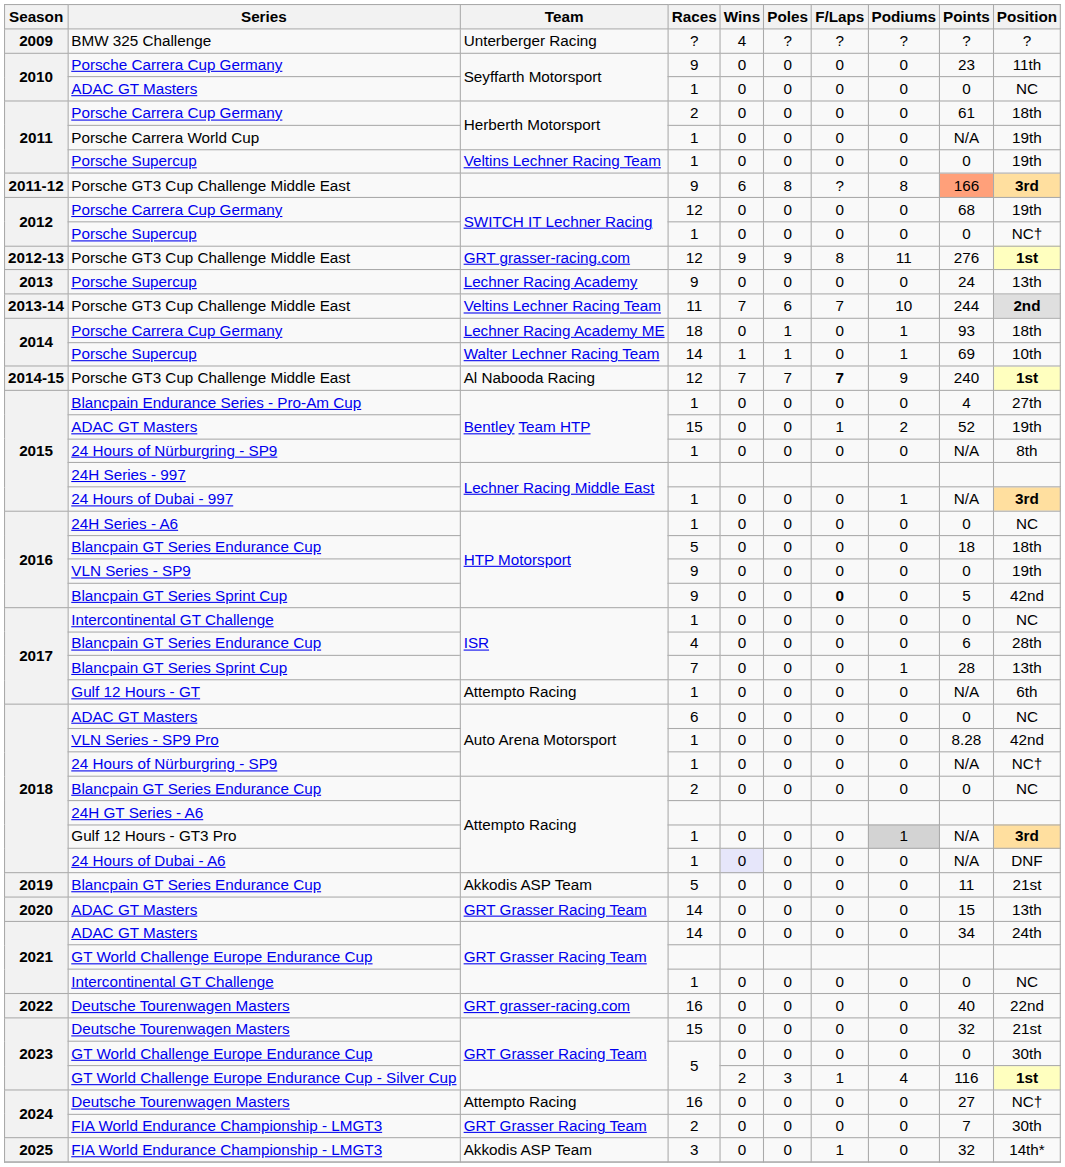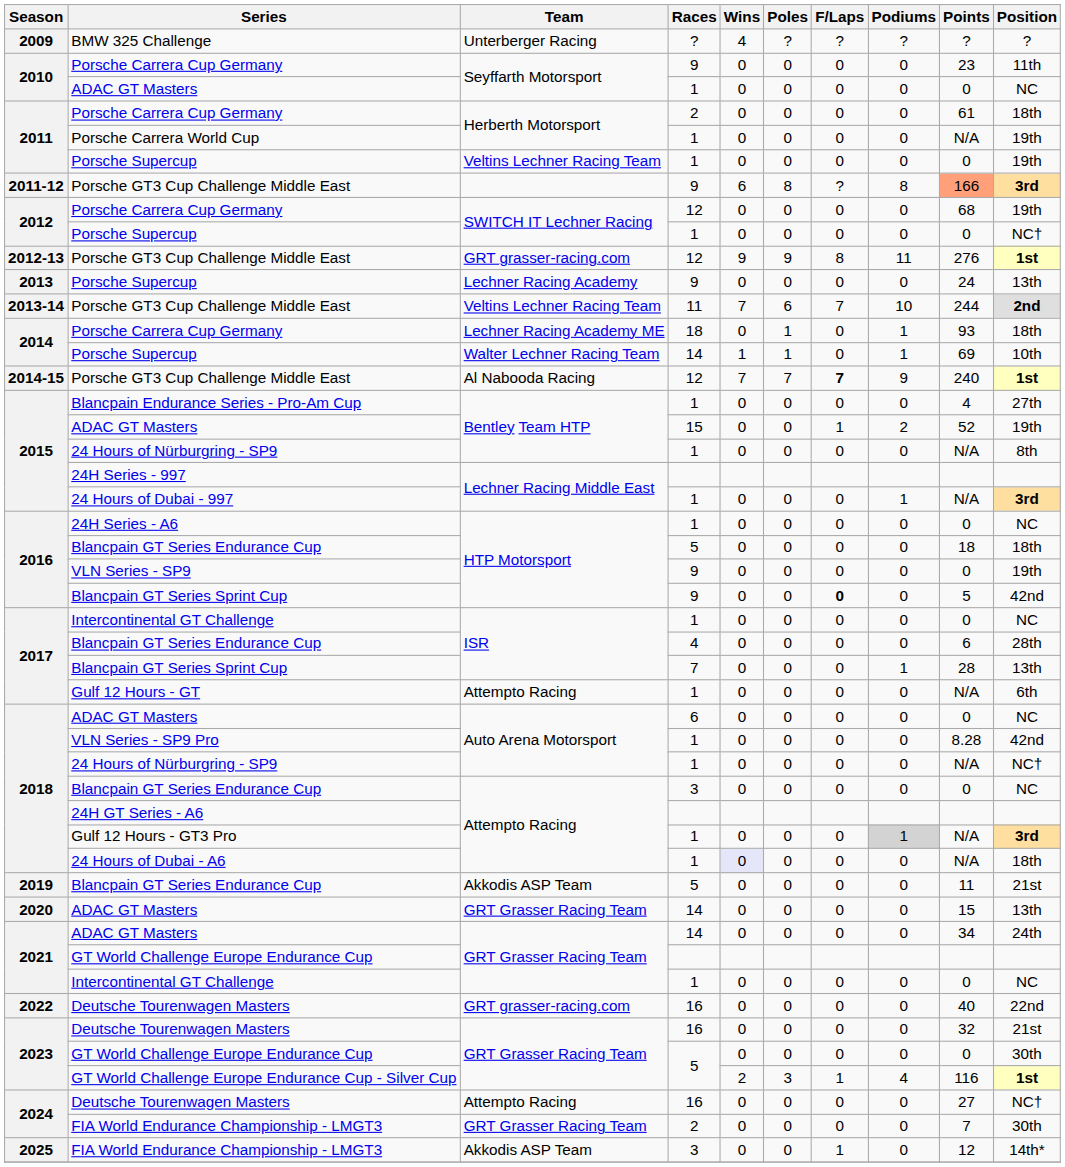 <table class="wikitable" style="font-size: 90%; text-align:center">
 <tr>
 <th>Season</th>
 <th>Series</th>
 <th>Team</th>
 <th>Races</th>
 <th>Wins</th>
 <th>Poles</th>
 <th>F/Laps</th>
 <th>Podiums</th>
 <th>Points</th>
 <th>Position</th>
 </tr>
 <tr>
 <th>2009</th>
 <td align=left>BMW 325 Challenge</td>
 <td align=left>Unterberger Racing</td>
 <td>?</td>
 <td>4</td>
 <td>?</td>
 <td>?</td>
 <td>?</td>
 <td>?</td>
 <td>?</td>
 </tr>
 <tr>
 <th rowspan=2>2010</th>
 <td align=left><a href='#'>Porsche Carrera Cup Germany</a></td>
 <td rowspan=2 align=left>Seyffarth Motorsport</td>
 <td>9</td>
 <td>0</td>
 <td>0</td>
 <td>0</td>
 <td>0</td>
 <td>23</td>
 <td>11th</td>
 </tr>
 <tr>
 <td align=left><a href='#'>ADAC GT Masters</a></td>
 <td>1</td>
 <td>0</td>
 <td>0</td>
 <td>0</td>
 <td>0</td>
 <td>0</td>
 <td>NC</td>
 </tr>
 <tr>
 <th rowspan=3>2011</th>
 <td align=left><a href='#'>Porsche Carrera Cup Germany</a></td>
 <td rowspan=2 align=left>Herberth Motorsport</td>
 <td>2</td>
 <td>0</td>
 <td>0</td>
 <td>0</td>
 <td>0</td>
 <td>61</td>
 <td>18th</td>
 </tr>
 <tr>
 <td align=left>Porsche Carrera World Cup</td>
 <td>1</td>
 <td>0</td>
 <td>0</td>
 <td>0</td>
 <td>0</td>
 <td>N/A</td>
 <td>19th</td>
 </tr>
 <tr>
 <td align=left><a href='#'>Porsche Supercup</a></td>
 <td align=left><a href='#'>Veltins Lechner Racing Team</a></td>
 <td>1</td>
 <td>0</td>
 <td>0</td>
 <td>0</td>
 <td>0</td>
 <td>0</td>
 <td>19th</td>
 </tr>
 <tr>
 <th>2011-12</th>
 <td align=left>Porsche GT3 Cup Challenge Middle East</td>
 <td align=left></td>
 <td>9</td>
 <td>6</td>
 <td>8</td>
 <td>?</td>
 <td>8</td>
 <td style="background: lightsalmon;">166</td>
 <td style="background:#FFDF9F;"><strong>3rd</strong></td>
 </tr>
 <tr>
 <th rowspan=2>2012</th>
 <td align=left><a href='#'>Porsche Carrera Cup Germany</a></td>
 <td rowspan=2 align=left><a href='#'>SWITCH IT Lechner Racing</a></td>
 <td>12</td>
 <td>0</td>
 <td>0</td>
 <td>0</td>
 <td>0</td>
 <td>68</td>
 <td>19th</td>
 </tr>
 <tr>
 <td align=left><a href='#'>Porsche Supercup</a></td>
 <td>1</td>
 <td>0</td>
 <td>0</td>
 <td>0</td>
 <td>0</td>
 <td>0</td>
 <td>NC†</td>
 </tr>
 <tr>
 <th>2012-13</th>
 <td align=left>Porsche GT3 Cup Challenge Middle East</td>
 <td align=left><a href='#'>GRT grasser-racing.com</a></td>
 <td>12</td>
 <td>9</td>
 <td>9</td>
 <td>8</td>
 <td>11</td>
 <td>276</td>
 <td style="background:#FFFFBF;"><strong>1st</strong></td>
 </tr>
 <tr>
 <th>2013</th>
 <td align=left><a href='#'>Porsche Supercup</a></td>
 <td align=left><a href='#'>Lechner Racing Academy</a></td>
 <td>9</td>
 <td>0</td>
 <td>0</td>
 <td>0</td>
 <td>0</td>
 <td>24</td>
 <td>13th</td>
 </tr>
 <tr>
 <th>2013-14</th>
 <td align=left>Porsche GT3 Cup Challenge Middle East</td>
 <td align=left><a href='#'>Veltins Lechner Racing Team</a></td>
 <td>11</td>
 <td>7</td>
 <td>6</td>
 <td>7</td>
 <td>10</td>
 <td>244</td>
 <td style="background:#DFDFDF;"><strong>2nd</strong></td>
 </tr>
 <tr>
 <th rowspan=2>2014</th>
 <td align=left><a href='#'>Porsche Carrera Cup Germany</a></td>
 <td align=left><a href='#'>Lechner Racing Academy ME</a></td>
 <td>18</td>
 <td>0</td>
 <td>1</td>
 <td>0</td>
 <td>1</td>
 <td>93</td>
 <td>18th</td>
 </tr>
 <tr>
 <td align=left><a href='#'>Porsche Supercup</a></td>
 <td align=left><a href='#'>Walter Lechner Racing Team</a></td>
 <td>14</td>
 <td>1</td>
 <td>1</td>
 <td>0</td>
 <td>1</td>
 <td>69</td>
 <td>10th</td>
 </tr>
 <tr>
 <th>2014-15</th>
 <td align=left>Porsche GT3 Cup Challenge Middle East</td>
 <td align=left>Al Nabooda Racing</td>
 <td>12</td>
 <td>7</td>
 <td>7</td>
 <td><strong>7</strong></td>
 <td>9</td>
 <td>240</td>
 <td style="background:#FFFFBF;"><strong>1st</strong></td>
 </tr>
 <tr>
 <th rowspan="5">2015</th>
 <td align=left><a href='#'>Blancpain Endurance Series - Pro-Am Cup</a></td>
 <td rowspan=3 align=left><a href='#'>Bentley</a> <a href='#'>Team HTP</a></td>
 <td>1</td>
 <td>0</td>
 <td>0</td>
 <td>0</td>
 <td>0</td>
 <td>4</td>
 <td>27th</td>
 </tr>
 <tr>
 <td align=left><a href='#'>ADAC GT Masters</a></td>
 <td>15</td>
 <td>0</td>
 <td>0</td>
 <td>1</td>
 <td>2</td>
 <td>52</td>
 <td>19th</td>
 </tr>
 <tr>
 <td align=left><a href='#'>24 Hours of Nürburgring - SP9</a></td>
 <td>1</td>
 <td>0</td>
 <td>0</td>
 <td>0</td>
 <td>0</td>
 <td>N/A</td>
 <td>8th</td>
 </tr>
 <tr>
 <td align=left><a href='#'>24H Series - 997</a></td>
 <td rowspan="2" align=left><a href='#'>Lechner Racing Middle East</a></td>
 <td></td>
 <td></td>
 <td></td>
 <td></td>
 <td></td>
 <td></td>
 <td></td>
 </tr>
 <tr>
 <td align="left"><a href='#'>24 Hours of Dubai - 997</a></td>
 <td>1</td>
 <td>0</td>
 <td>0</td>
 <td>0</td>
 <td>1</td>
 <td>N/A</td>
 <td style="background:#FFDF9F;"><strong>3rd</strong></td>
 </tr>
 <tr>
 <th rowspan=4>2016</th>
 <td align=left><a href='#'>24H Series - A6</a></td>
 <td rowspan=4 align=left><a href='#'>HTP Motorsport</a></td>
 <td>1</td>
 <td>0</td>
 <td>0</td>
 <td>0</td>
 <td>0</td>
 <td>0</td>
 <td>NC</td>
 </tr>
 <tr>
 <td align=left><a href='#'>Blancpain GT Series Endurance Cup</a></td>
 <td>5</td>
 <td>0</td>
 <td>0</td>
 <td>0</td>
 <td>0</td>
 <td>18</td>
 <td>18th</td>
 </tr>
 <tr>
 <td align=left><a href='#'>VLN Series - SP9</a></td>
 <td>9</td>
 <td>0</td>
 <td>0</td>
 <td>0</td>
 <td>0</td>
 <td>0</td>
 <td>19th</td>
 </tr>
 <tr>
 <td align=left><a href='#'>Blancpain GT Series Sprint Cup</a></td>
 <td>9</td>
 <td>0</td>
 <td>0</td>
 <td><strong>0</strong></td>
 <td>0</td>
 <td>5</td>
 <td>42nd</td>
 </tr>
 <tr>
 <th rowspan=4>2017</th>
 <td align=left><a href='#'>Intercontinental GT Challenge</a></td>
 <td rowspan=3 align=left><a href='#'>ISR</a></td>
 <td>1</td>
 <td>0</td>
 <td>0</td>
 <td>0</td>
 <td>0</td>
 <td>0</td>
 <td>NC</td>
 </tr>
 <tr>
 <td align=left><a href='#'>Blancpain GT Series Endurance Cup</a></td>
 <td>4</td>
 <td>0</td>
 <td>0</td>
 <td>0</td>
 <td>0</td>
 <td>6</td>
 <td>28th</td>
 </tr>
 <tr>
 <td align=left><a href='#'>Blancpain GT Series Sprint Cup</a></td>
 <td>7</td>
 <td>0</td>
 <td>0</td>
 <td>0</td>
 <td>1</td>
 <td>28</td>
 <td>13th</td>
 </tr>
 <tr>
 <td align=left><a href='#'>Gulf 12 Hours - GT</a></td>
 <td align=left>Attempto Racing</td>
 <td>1</td>
 <td>0</td>
 <td>0</td>
 <td>0</td>
 <td>0</td>
 <td>N/A</td>
 <td>6th</td>
 </tr>
 <tr>
 <th rowspan="7">2018</th>
 <td align="left"><a href='#'>ADAC GT Masters</a></td>
 <td rowspan="3" align=left>Auto Arena Motorsport</td>
 <td>6</td>
 <td>0</td>
 <td>0</td>
 <td>0</td>
 <td>0</td>
 <td>0</td>
 <td>NC</td>
 </tr>
 <tr>
 <td align=left><a href='#'>VLN Series - SP9 Pro</a></td>
 <td>1</td>
 <td>0</td>
 <td>0</td>
 <td>0</td>
 <td>0</td>
 <td>8.28</td>
 <td>42nd</td>
 </tr>
 <tr>
 <td align=left><a href='#'>24 Hours of Nürburgring - SP9</a></td>
 <td>1</td>
 <td>0</td>
 <td>0</td>
 <td>0</td>
 <td>0</td>
 <td>N/A</td>
 <td>NC†</td>
 </tr>
 <tr>
 <td align="left"><a href='#'>Blancpain GT Series Endurance Cup</a></td>
 <td rowspan="4" align=left>Attempto Racing</td>
-<td>2</td>
+<td>3</td>
 <td>0</td>
 <td>0</td>
 <td>0</td>
 <td>0</td>
 <td>0</td>
 <td>NC</td>
 </tr>
 <tr>
 <td align=left><a href='#'>24H GT Series - A6</a></td>
 <td></td>
 <td></td>
 <td></td>
 <td></td>
 <td></td>
 <td></td>
 <td></td>
 </tr>
 <tr>
 <td align="left">Gulf 12 Hours - GT3 Pro</td>
 <td>1</td>
 <td>0</td>
 <td>0</td>
 <td>0</td>
 <td style="background: lightgrey;">1</td>
 <td>N/A</td>
 <td style="background:#FFDF9F;"><strong>3rd</strong></td>
 </tr>
 <tr>
 <td align=left><a href='#'>24 Hours of Dubai - A6</a></td>
 <td>1</td>
 <td style="background: lavender;">0</td>
 <td>0</td>
 <td>0</td>
 <td>0</td>
 <td>N/A</td>
-<td>DNF</td>
+<td>18th</td>
 </tr>
 <tr>
 <th>2019</th>
 <td align=left><a href='#'>Blancpain GT Series Endurance Cup</a></td>
 <td align=left>Akkodis ASP Team</td>
 <td>5</td>
 <td>0</td>
 <td>0</td>
 <td>0</td>
 <td>0</td>
 <td>11</td>
 <td>21st</td>
 </tr>
 <tr>
 <th>2020</th>
 <td align=left><a href='#'>ADAC GT Masters</a></td>
 <td align=left><a href='#'>GRT Grasser Racing Team</a></td>
 <td>14</td>
 <td>0</td>
 <td>0</td>
 <td>0</td>
 <td>0</td>
 <td>15</td>
 <td>13th</td>
 </tr>
 <tr>
 <th rowspan=3>2021</th>
 <td align=left><a href='#'>ADAC GT Masters</a></td>
 <td rowspan="3" align="left"><a href='#'>GRT Grasser Racing Team</a></td>
 <td>14</td>
 <td>0</td>
 <td>0</td>
 <td>0</td>
 <td>0</td>
 <td>34</td>
 <td>24th</td>
 </tr>
 <tr>
 <td align=left><a href='#'>GT World Challenge Europe Endurance Cup</a></td>
 <td></td>
 <td></td>
 <td></td>
 <td></td>
 <td></td>
 <td></td>
 <td></td>
 </tr>
 <tr>
 <td align=left><a href='#'>Intercontinental GT Challenge</a></td>
 <td>1</td>
 <td>0</td>
 <td>0</td>
 <td>0</td>
 <td>0</td>
 <td>0</td>
 <td>NC</td>
 </tr>
 <tr>
 <th>2022</th>
 <td align=left><a href='#'>Deutsche Tourenwagen Masters</a></td>
 <td align=left><a href='#'>GRT grasser-racing.com</a></td>
 <td>16</td>
 <td>0</td>
 <td>0</td>
 <td>0</td>
 <td>0</td>
 <td>40</td>
 <td>22nd</td>
 </tr>
 <tr>
 <th rowspan="3">2023</th>
 <td align=left><a href='#'>Deutsche Tourenwagen Masters</a></td>
 <td rowspan="3" align="left"><a href='#'>GRT Grasser Racing Team</a></td>
-<td>15</td>
+<td>16</td>
 <td>0</td>
 <td>0</td>
 <td>0</td>
 <td>0</td>
 <td>32</td>
 <td>21st</td>
 </tr>
 <tr>
 <td align=left><a href='#'>GT World Challenge Europe Endurance Cup</a></td>
 <td rowspan="2">5</td>
 <td>0</td>
 <td>0</td>
 <td>0</td>
 <td>0</td>
 <td>0</td>
 <td>30th</td>
 </tr>
 <tr>
 <td align=left><a href='#'>GT World Challenge Europe Endurance Cup - Silver Cup</a></td>
 <td>2</td>
 <td>3</td>
 <td>1</td>
 <td>4</td>
 <td>116</td>
 <td style="background:#FFFFBF;"><strong>1st</strong></td>
 </tr>
 <tr>
 <th rowspan="2">2024</th>
 <td align=left><a href='#'>Deutsche Tourenwagen Masters</a></td>
 <td align="left">Attempto Racing</td>
 <td>16</td>
 <td>0</td>
 <td>0</td>
 <td>0</td>
 <td>0</td>
 <td>27</td>
 <td>NC†</td>
 </tr>
 <tr>
 <td align=left><a href='#'>FIA World Endurance Championship - LMGT3</a></td>
 <td align=left><a href='#'>GRT Grasser Racing Team</a></td>
 <td>2</td>
 <td>0</td>
 <td>0</td>
 <td>0</td>
 <td>0</td>
 <td>7</td>
 <td>30th</td>
 </tr>
 <tr>
 <th>2025</th>
 <td align=left><a href='#'>FIA World Endurance Championship - LMGT3</a></td>
 <td align=left>Akkodis ASP Team</td>
 <td>3</td>
 <td>0</td>
 <td>0</td>
 <td>1</td>
 <td>0</td>
-<td>32</td>
+<td>12</td>
 <td>14th*</td>
 </tr>
 <tr>
 </tr>
 </table>
